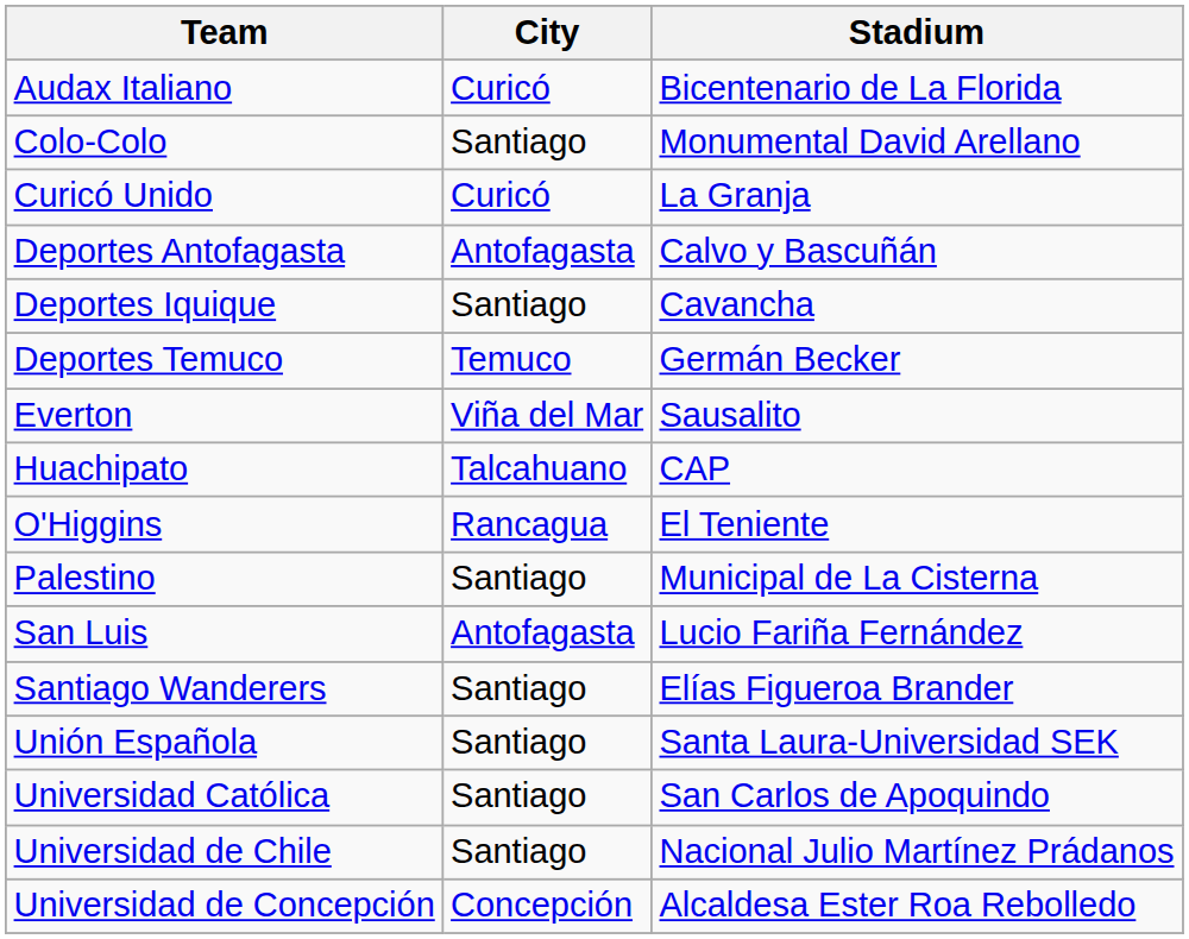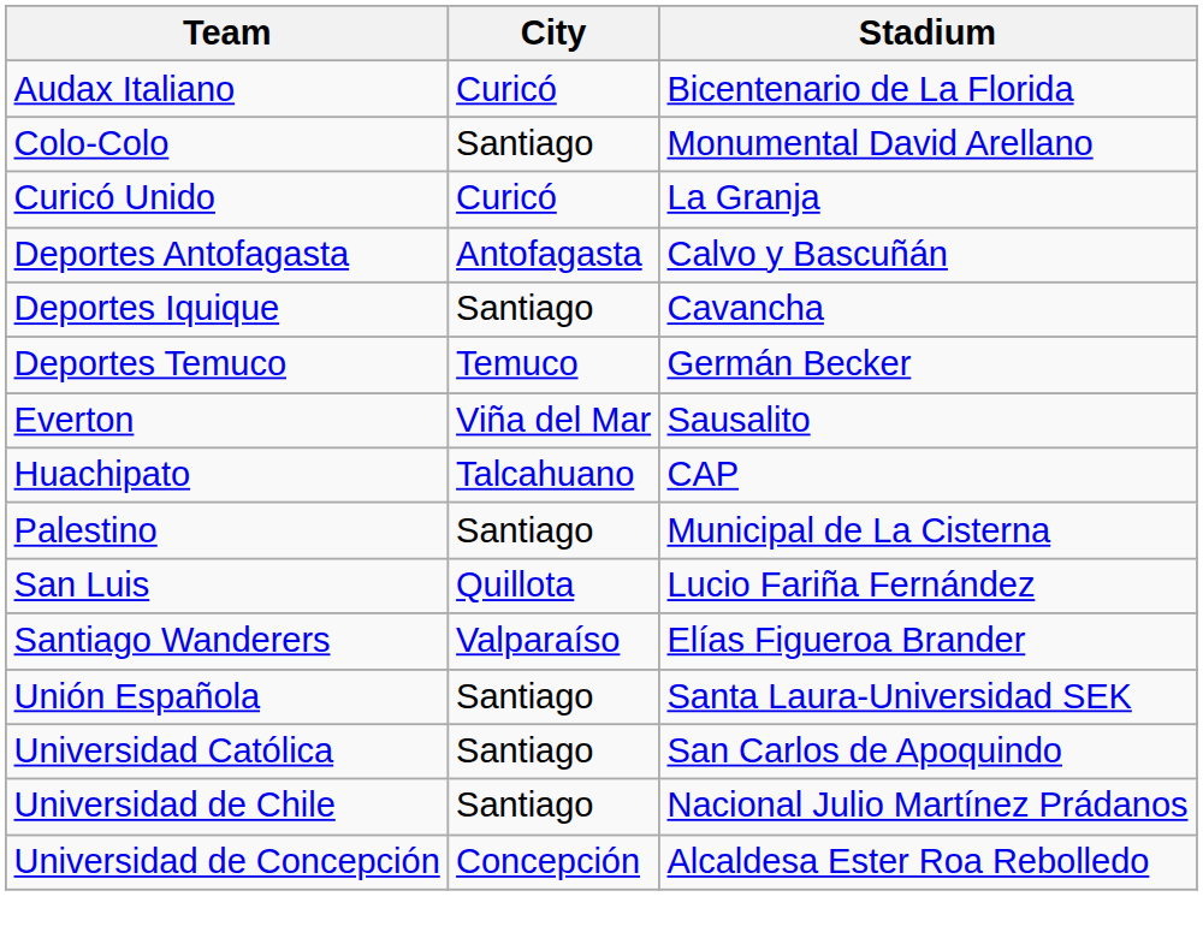 <table class="wikitable sortable">
 <tr>
 <th>Team</th>
 <th>City</th>
 <th>Stadium</th>
 </tr>
 <tr>
 <td><a href='#'>Audax Italiano</a></td>
 <td><a href='#'>Curicó</a></td>
 <td><a href='#'>Bicentenario de La Florida</a></td>
 </tr>
 <tr>
 <td><a href='#'>Colo-Colo</a></td>
 <td>Santiago</td>
 <td><a href='#'>Monumental David Arellano</a></td>
 </tr>
 <tr>
 <td><a href='#'>Curicó Unido</a></td>
 <td><a href='#'>Curicó</a></td>
 <td><a href='#'>La Granja</a></td>
 </tr>
 <tr>
 <td><a href='#'>Deportes Antofagasta</a></td>
 <td><a href='#'>Antofagasta</a></td>
 <td><a href='#'>Calvo y Bascuñán</a></td>
 </tr>
 <tr>
 <td><a href='#'>Deportes Iquique</a></td>
 <td>Santiago</td>
 <td><a href='#'>Cavancha</a></td>
 </tr>
 <tr>
 <td><a href='#'>Deportes Temuco</a></td>
 <td><a href='#'>Temuco</a></td>
 <td><a href='#'>Germán Becker</a></td>
 </tr>
 <tr>
 <td><a href='#'>Everton</a></td>
 <td><a href='#'>Viña del Mar</a></td>
 <td><a href='#'>Sausalito</a></td>
 </tr>
 <tr>
 <td><a href='#'>Huachipato</a></td>
 <td><a href='#'>Talcahuano</a></td>
 <td><a href='#'>CAP</a></td>
 </tr>
 <tr>
-<td><a href='#'>O'Higgins</a></td>
-<td><a href='#'>Rancagua</a></td>
-<td><a href='#'>El Teniente</a></td>
-</tr>
-<tr>
 <td><a href='#'>Palestino</a></td>
 <td>Santiago</td>
 <td><a href='#'>Municipal de La Cisterna</a></td>
 </tr>
 <tr>
 <td><a href='#'>San Luis</a></td>
-<td><a href='#'>Antofagasta</a></td>
+<td><a href='#'>Quillota</a></td>
 <td><a href='#'>Lucio Fariña Fernández</a></td>
 </tr>
 <tr>
 <td><a href='#'>Santiago Wanderers</a></td>
-<td>Santiago</td>
+<td><a href='#'>Valparaíso</a></td>
 <td><a href='#'>Elías Figueroa Brander</a></td>
 </tr>
 <tr>
 <td><a href='#'>Unión Española</a></td>
 <td>Santiago</td>
 <td><a href='#'>Santa Laura-Universidad SEK</a></td>
 </tr>
 <tr>
 <td><a href='#'>Universidad Católica</a></td>
 <td>Santiago</td>
 <td><a href='#'>San Carlos de Apoquindo</a></td>
 </tr>
 <tr>
 <td><a href='#'>Universidad de Chile</a></td>
 <td>Santiago</td>
 <td><a href='#'>Nacional Julio Martínez Prádanos</a></td>
 </tr>
 <tr>
 <td><a href='#'>Universidad de Concepción</a></td>
 <td><a href='#'>Concepción</a></td>
 <td><a href='#'>Alcaldesa Ester Roa Rebolledo</a></td>
 </tr>
 </table>
